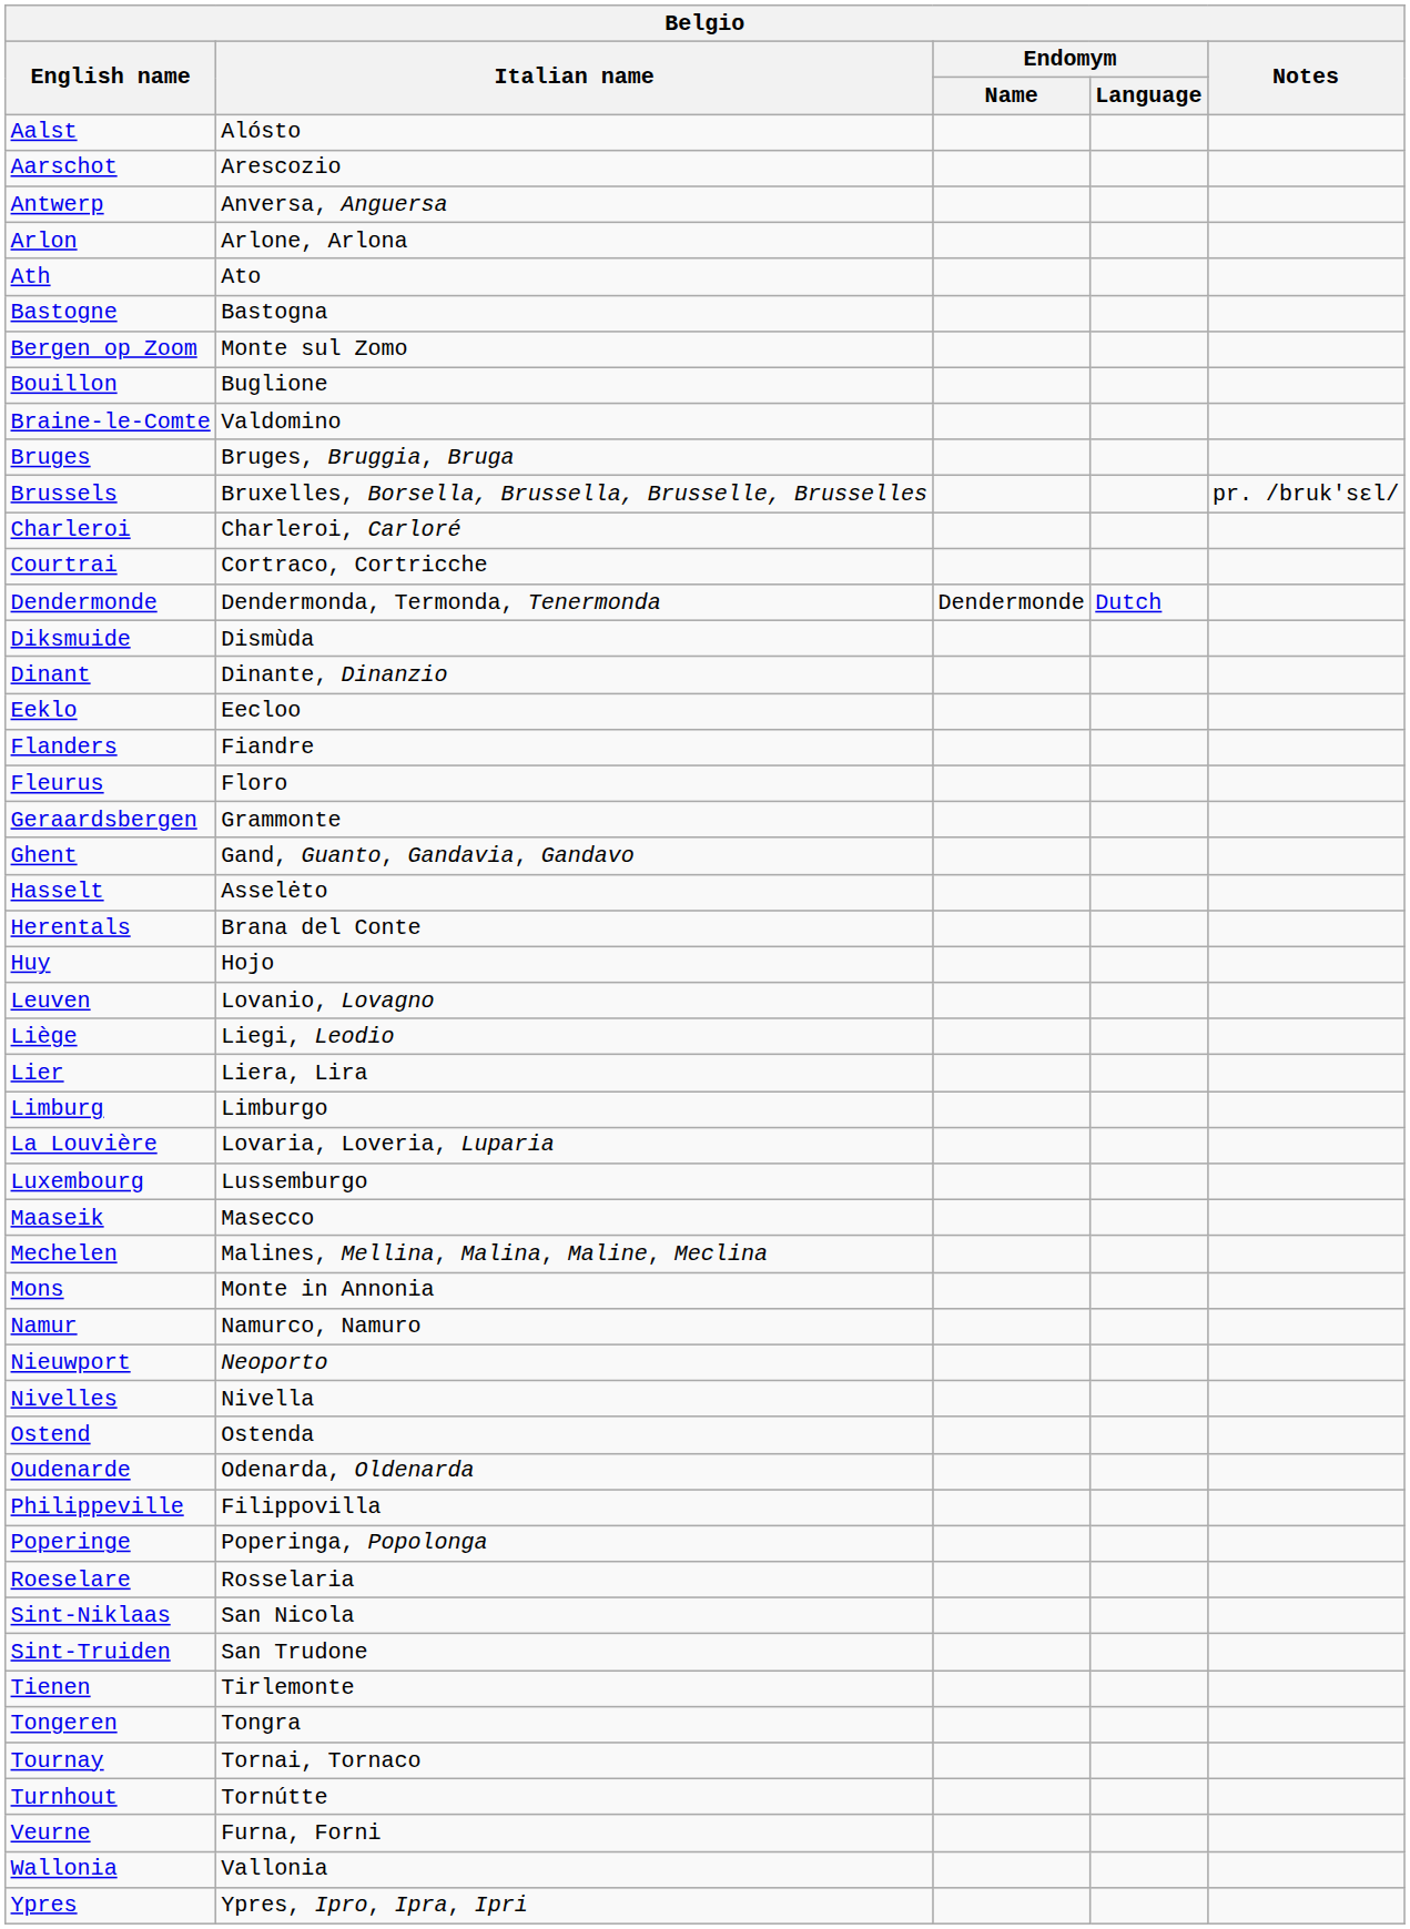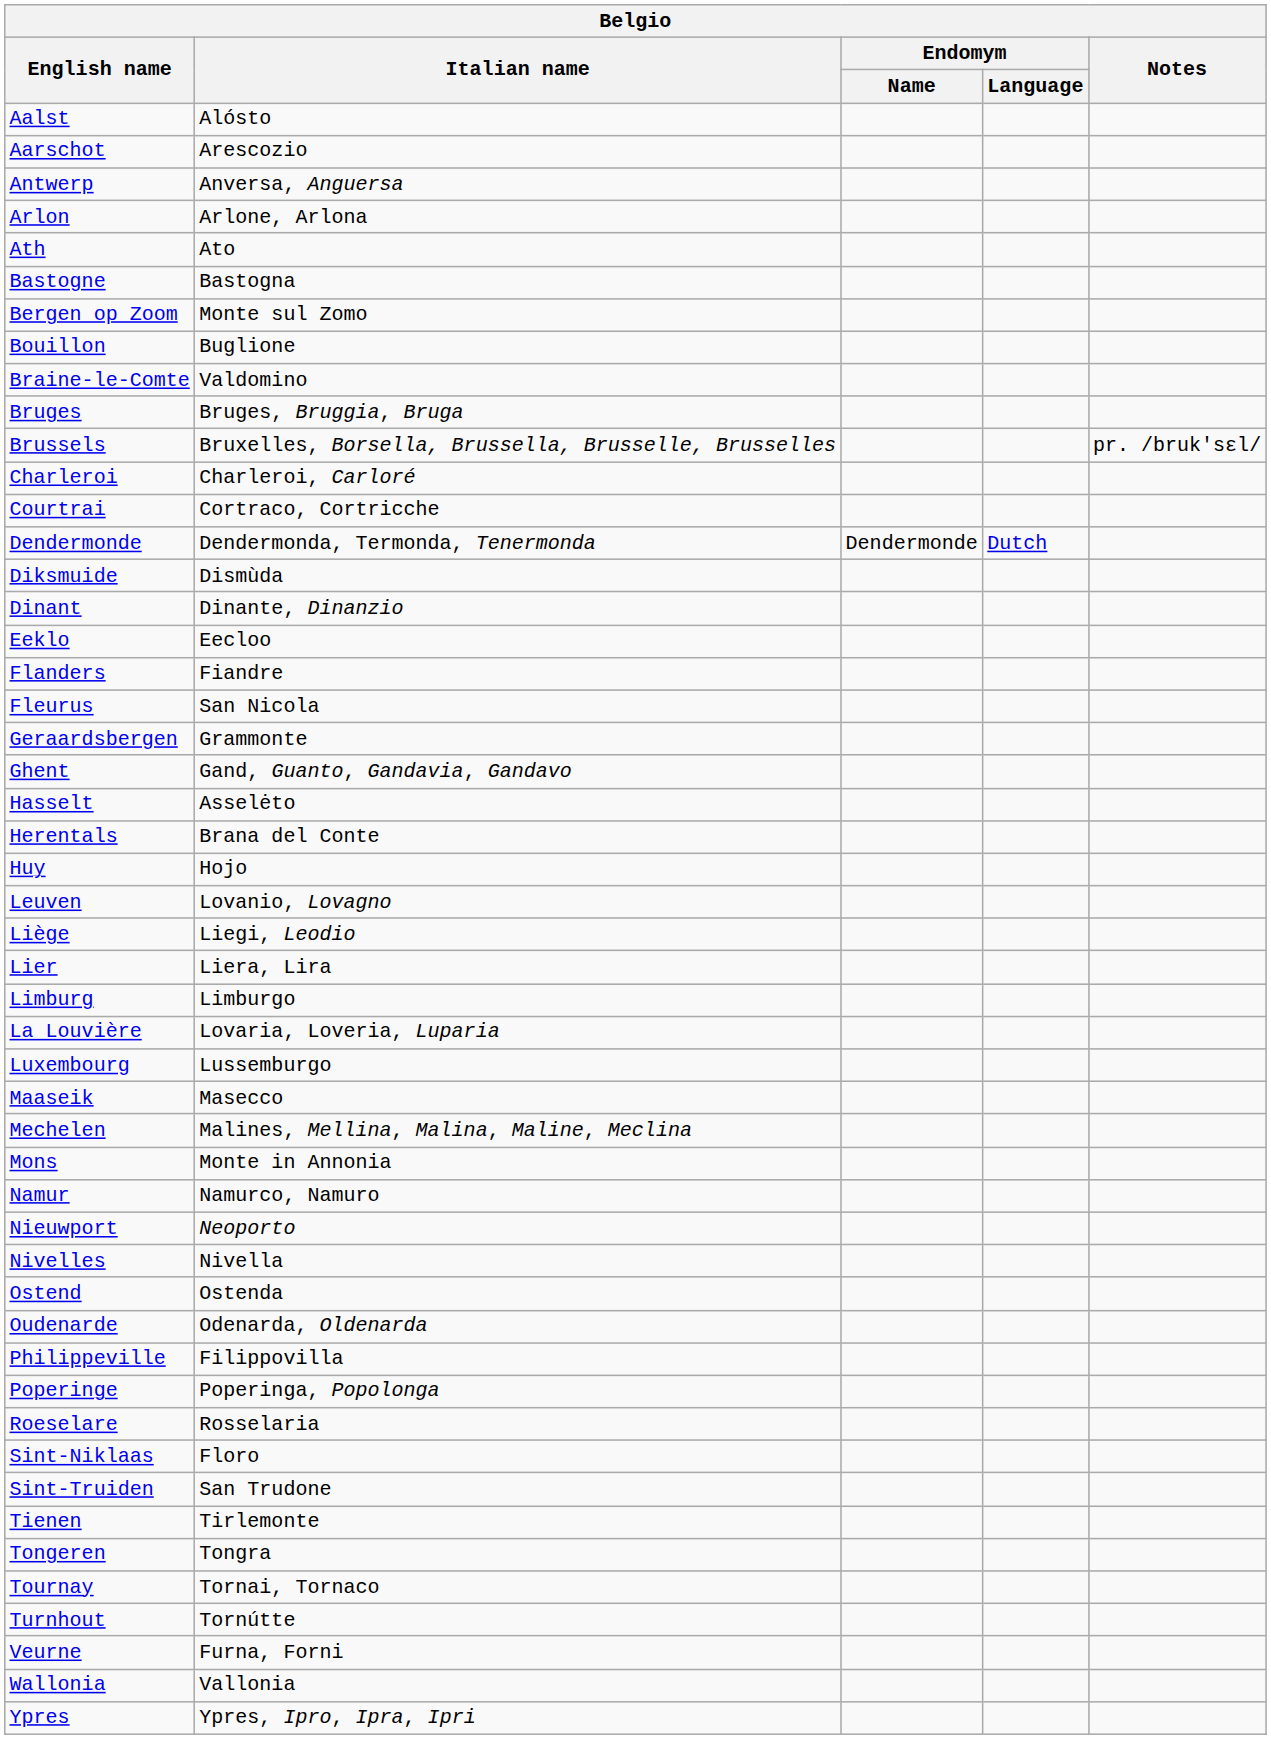 <table class="wikitable sortable">
 <tr>
 <th colspan="5"> Belgio</th>
 </tr>
 <tr>
 <th rowspan="2">English name</th>
 <th rowspan="2">Italian name</th>
 <th colspan="2">Endomym</th>
 <th rowspan="2">Notes</th>
 </tr>
 <tr>
 <th>Name</th>
 <th>Language</th>
 </tr>
 <tr>
 <td><a href='#'>Aalst</a></td>
 <td>Alósto</td>
 <td></td>
 <td></td>
 <td></td>
 </tr>
 <tr>
 <td><a href='#'>Aarschot</a></td>
 <td>Arescozio</td>
 <td></td>
 <td></td>
 <td></td>
 </tr>
 <tr>
 <td><a href='#'>Antwerp</a></td>
 <td>Anversa, <em>Anguersa</em></td>
 <td></td>
 <td></td>
 <td></td>
 </tr>
 <tr>
 <td><a href='#'>Arlon</a></td>
 <td>Arlone, Arlona</td>
 <td></td>
 <td></td>
 <td></td>
 </tr>
 <tr>
 <td><a href='#'>Ath</a></td>
 <td>Ato</td>
 <td></td>
 <td></td>
 <td></td>
 </tr>
 <tr>
 <td><a href='#'>Bastogne</a></td>
 <td>Bastogna</td>
 <td></td>
 <td></td>
 <td></td>
 </tr>
 <tr>
 <td><a href='#'>Bergen op Zoom</a></td>
 <td>Monte sul Zomo</td>
 <td></td>
 <td></td>
 <td></td>
 </tr>
 <tr>
 <td><a href='#'>Bouillon</a></td>
 <td>Buglione</td>
 <td></td>
 <td></td>
 <td></td>
 </tr>
 <tr>
 <td><a href='#'>Braine-le-Comte</a></td>
 <td>Valdomino</td>
 <td></td>
 <td></td>
 <td></td>
 </tr>
 <tr>
 <td><a href='#'>Bruges</a></td>
 <td>Bruges, <em>Bruggia</em>, <em>Bruga</em></td>
 <td></td>
 <td></td>
 <td></td>
 </tr>
 <tr>
 <td><a href='#'>Brussels</a></td>
 <td>Bruxelles, <em>Borsella, Brussella, Brusselle, Brusselles</em></td>
 <td></td>
 <td></td>
 <td>pr. /bruk'sɛl/</td>
 </tr>
 <tr>
 <td><a href='#'>Charleroi</a></td>
 <td>Charleroi, <em>Carloré</em></td>
 <td></td>
 <td></td>
 <td></td>
 </tr>
 <tr>
 <td><a href='#'>Courtrai</a></td>
 <td>Cortraco, Cortricche</td>
 <td></td>
 <td></td>
 <td></td>
 </tr>
 <tr>
 <td><a href='#'>Dendermonde</a></td>
 <td>Dendermonda, Termonda, <em>Tenermonda</em></td>
 <td>Dendermonde</td>
 <td><a href='#'>Dutch</a></td>
 <td></td>
 </tr>
 <tr>
 <td><a href='#'>Diksmuide</a></td>
 <td>Dismùda</td>
 <td></td>
 <td></td>
 <td></td>
 </tr>
 <tr>
 <td><a href='#'>Dinant</a></td>
 <td>Dinante, <em>Dinanzio</em></td>
 <td></td>
 <td></td>
 <td></td>
 </tr>
 <tr>
 <td><a href='#'>Eeklo</a></td>
 <td>Eecloo</td>
 <td></td>
 <td></td>
 <td></td>
 </tr>
 <tr>
 <td><a href='#'>Flanders</a></td>
 <td>Fiandre</td>
 <td></td>
 <td></td>
 <td></td>
 </tr>
 <tr>
 <td><a href='#'>Fleurus</a></td>
-<td>Floro</td>
+<td>San Nicola</td>
 <td></td>
 <td></td>
 <td></td>
 </tr>
 <tr>
 <td><a href='#'>Geraardsbergen</a></td>
 <td>Grammonte</td>
 <td></td>
 <td></td>
 <td></td>
 </tr>
 <tr>
 <td><a href='#'>Ghent</a></td>
 <td>Gand, <em>Guanto</em>, <em>Gandavia</em>, <em>Gandavo</em></td>
 <td></td>
 <td></td>
 <td></td>
 </tr>
 <tr>
 <td><a href='#'>Hasselt</a></td>
 <td>Asselėto</td>
 <td></td>
 <td></td>
 <td></td>
 </tr>
 <tr>
 <td><a href='#'>Herentals</a></td>
 <td>Brana del Conte</td>
 <td></td>
 <td></td>
 <td></td>
 </tr>
 <tr>
 <td><a href='#'>Huy</a></td>
 <td>Hojo</td>
 <td></td>
 <td></td>
 <td></td>
 </tr>
 <tr>
 <td><a href='#'>Leuven</a></td>
 <td>Lovanio, <em>Lovagno</em></td>
 <td></td>
 <td></td>
 <td></td>
 </tr>
 <tr>
 <td><a href='#'>Liège</a></td>
 <td>Liegi, <em>Leodio</em></td>
 <td></td>
 <td></td>
 <td></td>
 </tr>
 <tr>
 <td><a href='#'>Lier</a></td>
 <td>Liera, Lira</td>
 <td></td>
 <td></td>
 <td></td>
 </tr>
 <tr>
 <td><a href='#'>Limburg</a></td>
 <td>Limburgo</td>
 <td></td>
 <td></td>
 <td></td>
 </tr>
 <tr>
 <td><a href='#'>La Louvière</a></td>
 <td>Lovaria, Loveria, <em>Luparia</em></td>
 <td></td>
 <td></td>
 <td></td>
 </tr>
 <tr>
 <td><a href='#'>Luxembourg</a></td>
 <td>Lussemburgo</td>
 <td></td>
 <td></td>
 <td></td>
 </tr>
 <tr>
 <td><a href='#'>Maaseik</a></td>
 <td>Masecco</td>
 <td></td>
 <td></td>
 <td></td>
 </tr>
 <tr>
 <td><a href='#'>Mechelen</a></td>
 <td>Malines, <em>Mellina</em>, <em>Malina</em>, <em>Maline</em>, <em>Meclina</em></td>
 <td></td>
 <td></td>
 <td></td>
 </tr>
 <tr>
 <td><a href='#'>Mons</a></td>
 <td>Monte in Annonia</td>
 <td></td>
 <td></td>
 <td></td>
 </tr>
 <tr>
 <td><a href='#'>Namur</a></td>
 <td>Namurco, Namuro</td>
 <td></td>
 <td></td>
 <td></td>
 </tr>
 <tr>
 <td><a href='#'>Nieuwport</a></td>
 <td><em>Neoporto</em></td>
 <td></td>
 <td></td>
 <td></td>
 </tr>
 <tr>
 <td><a href='#'>Nivelles</a></td>
 <td>Nivella</td>
 <td></td>
 <td></td>
 <td></td>
 </tr>
 <tr>
 <td><a href='#'>Ostend</a></td>
 <td>Ostenda</td>
 <td></td>
 <td></td>
 <td></td>
 </tr>
 <tr>
 <td><a href='#'>Oudenarde</a></td>
 <td>Odenarda, <em>Oldenarda</em></td>
 <td></td>
 <td></td>
 <td></td>
 </tr>
 <tr>
 <td><a href='#'>Philippeville</a></td>
 <td>Filippovilla</td>
 <td></td>
 <td></td>
 <td></td>
 </tr>
 <tr>
 <td><a href='#'>Poperinge</a></td>
 <td>Poperinga, <em>Popolonga</em></td>
 <td></td>
 <td></td>
 <td></td>
 </tr>
 <tr>
 <td><a href='#'>Roeselare</a></td>
 <td>Rosselaria</td>
 <td></td>
 <td></td>
 <td></td>
 </tr>
 <tr>
 <td><a href='#'>Sint-Niklaas</a></td>
-<td>San Nicola</td>
+<td>Floro</td>
 <td></td>
 <td></td>
 <td></td>
 </tr>
 <tr>
 <td><a href='#'>Sint-Truiden</a></td>
 <td>San Trudone</td>
 <td></td>
 <td></td>
 <td></td>
 </tr>
 <tr>
 <td><a href='#'>Tienen</a></td>
 <td>Tirlemonte</td>
 <td></td>
 <td></td>
 <td></td>
 </tr>
 <tr>
 <td><a href='#'>Tongeren</a></td>
 <td>Tongra</td>
 <td></td>
 <td></td>
 <td></td>
 </tr>
 <tr>
 <td><a href='#'>Tournay</a></td>
 <td>Tornai, Tornaco</td>
 <td></td>
 <td></td>
 <td></td>
 </tr>
 <tr>
 <td><a href='#'>Turnhout</a></td>
 <td>Tornútte</td>
 <td></td>
 <td></td>
 <td></td>
 </tr>
 <tr>
 <td><a href='#'>Veurne</a></td>
 <td>Furna, Forni</td>
 <td></td>
 <td></td>
 <td></td>
 </tr>
 <tr>
 <td><a href='#'>Wallonia</a></td>
 <td>Vallonia</td>
 <td></td>
 <td></td>
 <td></td>
 </tr>
 <tr>
 <td><a href='#'>Ypres</a></td>
 <td>Ypres, <em>Ipro</em>, <em>Ipra</em>, <em>Ipri</em></td>
 <td></td>
 <td></td>
 <td></td>
 </tr>
 </table>
